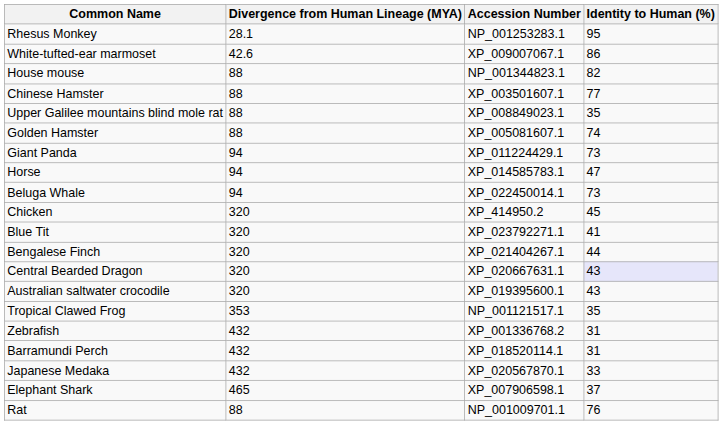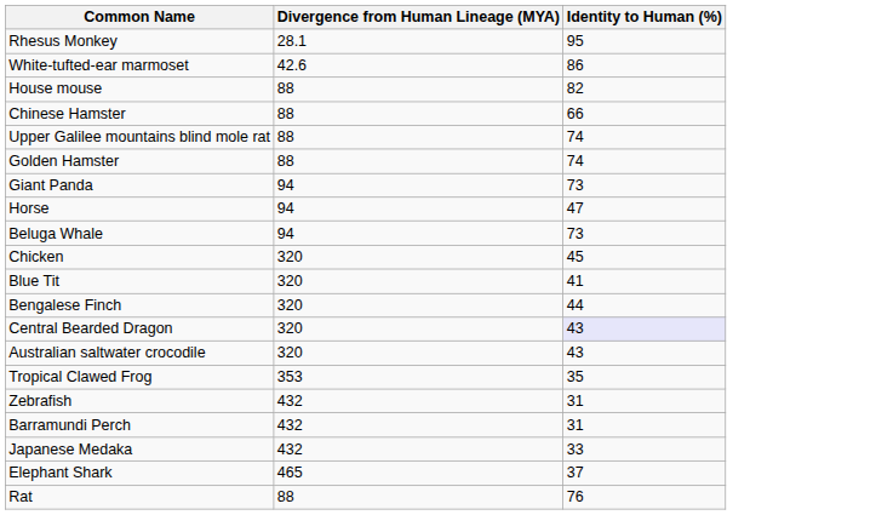 <table class="wikitable">
 <tr>
 <th>Common Name</th>
 <th>Divergence from Human Lineage (MYA)</th>
-<th>Accession Number</th>
 <th>Identity to Human (%)</th>
 </tr>
 <tr>
 <td>Rhesus Monkey</td>
 <td>28.1</td>
-<td>NP_001253283.1</td>
 <td>95</td>
 </tr>
 <tr>
 <td>White-tufted-ear marmoset</td>
 <td>42.6</td>
-<td>XP_009007067.1</td>
 <td>86</td>
 </tr>
 <tr>
 <td>House mouse</td>
 <td>88</td>
-<td>NP_001344823.1</td>
 <td>82</td>
 </tr>
 <tr>
 <td>Chinese Hamster</td>
 <td>88</td>
-<td>XP_003501607.1</td>
-<td>77</td>
+<td>66</td>
 </tr>
 <tr>
 <td>Upper Galilee mountains blind mole  rat</td>
 <td>88</td>
-<td>XP_008849023.1</td>
-<td>35</td>
+<td>74</td>
 </tr>
 <tr>
 <td>Golden Hamster</td>
 <td>88</td>
-<td>XP_005081607.1</td>
 <td>74</td>
 </tr>
 <tr>
 <td>Giant Panda</td>
 <td>94</td>
-<td>XP_011224429.1</td>
 <td>73</td>
 </tr>
 <tr>
 <td>Horse</td>
 <td>94</td>
-<td>XP_014585783.1</td>
 <td>47</td>
 </tr>
 <tr>
 <td>Beluga Whale</td>
 <td>94</td>
-<td>XP_022450014.1</td>
 <td>73</td>
 </tr>
 <tr>
 <td>Chicken</td>
 <td>320</td>
-<td>XP_414950.2</td>
 <td>45</td>
 </tr>
 <tr>
 <td>Blue Tit</td>
 <td>320</td>
-<td>XP_023792271.1</td>
 <td>41</td>
 </tr>
 <tr>
 <td>Bengalese Finch</td>
 <td>320</td>
-<td>XP_021404267.1</td>
 <td>44</td>
 </tr>
 <tr>
 <td>Central Bearded Dragon</td>
 <td>320</td>
-<td>XP_020667631.1</td>
 <td style="background: lavender;">43</td>
 </tr>
 <tr>
 <td>Australian saltwater crocodile</td>
 <td>320</td>
-<td>XP_019395600.1</td>
 <td>43</td>
 </tr>
 <tr>
 <td>Tropical Clawed Frog</td>
 <td>353</td>
-<td>NP_001121517.1</td>
 <td>35</td>
 </tr>
 <tr>
 <td>Zebrafish</td>
 <td>432</td>
-<td>XP_001336768.2</td>
 <td>31</td>
 </tr>
 <tr>
 <td>Barramundi Perch</td>
 <td>432</td>
-<td>XP_018520114.1</td>
 <td>31</td>
 </tr>
 <tr>
 <td>Japanese Medaka</td>
 <td>432</td>
-<td>XP_020567870.1</td>
 <td>33</td>
 </tr>
 <tr>
 <td>Elephant Shark</td>
 <td>465</td>
-<td>XP_007906598.1</td>
 <td>37</td>
 </tr>
 <tr>
 <td>Rat</td>
 <td>88</td>
-<td>NP_001009701.1</td>
 <td>76</td>
 </tr>
 </table>
